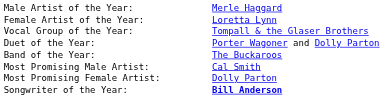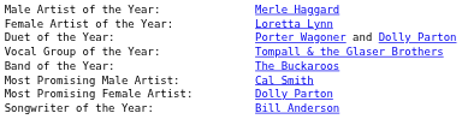 <table cellspacing="0" border="0" cellpadding="1">
 <tr>
 <td style="width:300px;">Male Artist of the Year:</td>
 <td><a href='#'>Merle Haggard</a></td>
 </tr>
 <tr>
 <td>Female Artist of the Year:</td>
 <td><a href='#'>Loretta Lynn</a></td>
 </tr>
 <tr>
+<td>Duet of the Year:</td>
+<td><a href='#'>Porter Wagoner</a> and <a href='#'>Dolly Parton</a></td>
+</tr>
+<tr>
 <td>Vocal Group of the Year:</td>
 <td><a href='#'>Tompall & the Glaser Brothers</a></td>
-</tr>
-<tr>
-<td>Duet of the Year:</td>
-<td><a href='#'>Porter Wagoner</a> and <a href='#'>Dolly Parton</a></td>
 </tr>
 <tr>
 <td>Band of the Year:</td>
 <td><a href='#'>The Buckaroos</a></td>
 </tr>
 <tr>
 <td>Most Promising Male Artist:</td>
 <td><a href='#'>Cal Smith</a></td>
 </tr>
 <tr>
 <td>Most Promising Female Artist:</td>
 <td><a href='#'>Dolly Parton</a></td>
 </tr>
 <tr>
 <td>Songwriter of the Year:</td>
-<td><strong><a href='#'>Bill Anderson</a></strong></td>
+<td><a href='#'>Bill Anderson</a></td>
 </tr>
 <tr>
 </tr>
 </table>
